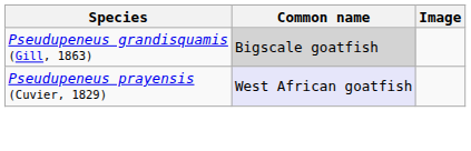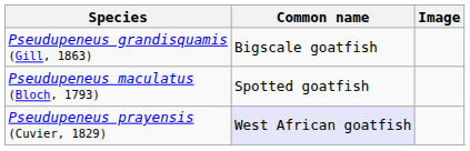 <table class="wikitable">
 <tr>
 <th>Species</th>
 <th>Common name</th>
 <th>Image</th>
 </tr>
 <tr>
 <td><em><a href='#'>Pseudupeneus grandisquamis</a></em><br><small>(<a href='#'>Gill</a>, 1863)</small></td>
-<td style="background: lightgrey;">Bigscale goatfish</td>
+<td>Bigscale goatfish</td>
+<td></td>
+</tr>
+<tr>
+<td><em><a href='#'>Pseudupeneus maculatus</a></em><br><small>(<a href='#'>Bloch</a>, 1793)</small></td>
+<td>Spotted goatfish</td>
 <td></td>
 </tr>
 <tr>
 <td><em><a href='#'>Pseudupeneus prayensis</a></em><br><small>(Cuvier, 1829)</small></td>
 <td style="background: lavender;">West African goatfish</td>
 <td></td>
 </tr>
 </table>
